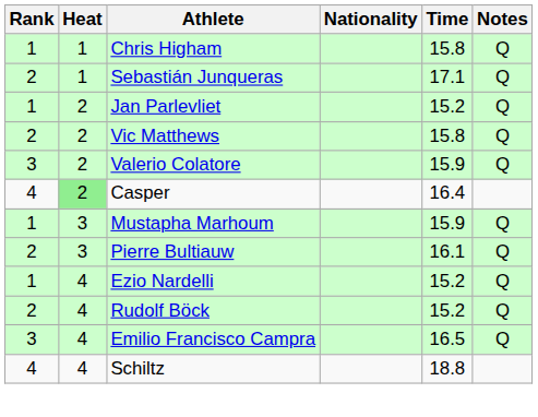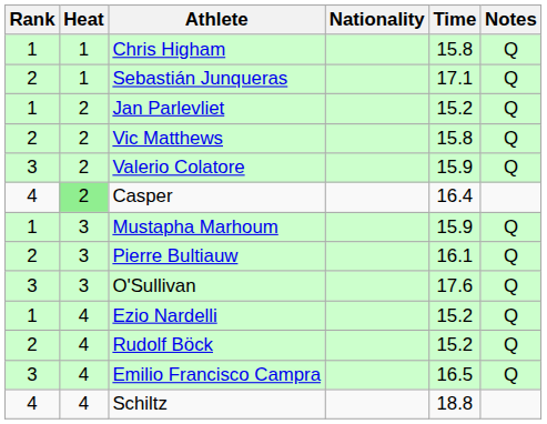 <table class="wikitable sortable" style="text-align:center">
 <tr>
 <th>Rank</th>
 <th>Heat</th>
 <th>Athlete</th>
 <th>Nationality</th>
 <th>Time</th>
 <th>Notes</th>
 </tr>
 <tr bgcolor=ccffcc>
 <td>1</td>
 <td>1</td>
 <td align=left><a href='#'>Chris Higham</a></td>
 <td align=left></td>
 <td>15.8</td>
 <td>Q</td>
 </tr>
 <tr bgcolor=ccffcc>
 <td>2</td>
 <td>1</td>
 <td align=left><a href='#'>Sebastián Junqueras</a></td>
 <td align=left></td>
 <td>17.1</td>
 <td>Q</td>
 </tr>
 <tr bgcolor=ccffcc>
 <td>1</td>
 <td>2</td>
 <td align=left><a href='#'>Jan Parlevliet</a></td>
 <td align=left></td>
 <td>15.2</td>
 <td>Q</td>
 </tr>
 <tr bgcolor=ccffcc>
 <td>2</td>
 <td>2</td>
 <td align=left><a href='#'>Vic Matthews</a></td>
 <td align=left></td>
 <td>15.8</td>
 <td>Q</td>
 </tr>
 <tr bgcolor=ccffcc>
 <td>3</td>
 <td>2</td>
 <td align=left><a href='#'>Valerio Colatore</a></td>
 <td align=left></td>
 <td>15.9</td>
 <td>Q</td>
 </tr>
 <tr>
 <td>4</td>
 <td style="background: lightgreen;">2</td>
 <td align=left>Casper</td>
 <td align=left></td>
 <td>16.4</td>
 <td></td>
 </tr>
 <tr bgcolor=ccffcc>
 <td>1</td>
 <td>3</td>
 <td align=left><a href='#'>Mustapha Marhoum</a></td>
 <td align=left></td>
 <td>15.9</td>
 <td>Q</td>
 </tr>
 <tr bgcolor=ccffcc>
 <td>2</td>
 <td>3</td>
 <td align=left><a href='#'>Pierre Bultiauw</a></td>
 <td align=left></td>
 <td>16.1</td>
 <td>Q</td>
 </tr>
 <tr bgcolor=ccffcc>
+<td>3</td>
+<td>3</td>
+<td align=left>O'Sullivan</td>
+<td align=left></td>
+<td>17.6</td>
+<td>Q</td>
+</tr>
+<tr bgcolor=ccffcc>
 <td>1</td>
 <td>4</td>
 <td align=left><a href='#'>Ezio Nardelli</a></td>
 <td align=left></td>
 <td>15.2</td>
 <td>Q</td>
 </tr>
 <tr bgcolor=ccffcc>
 <td>2</td>
 <td>4</td>
 <td align=left><a href='#'>Rudolf Böck</a></td>
 <td align=left></td>
 <td>15.2</td>
 <td>Q</td>
 </tr>
 <tr bgcolor=ccffcc>
 <td>3</td>
 <td>4</td>
 <td align=left><a href='#'>Emilio Francisco Campra</a></td>
 <td align=left></td>
 <td>16.5</td>
 <td>Q</td>
 </tr>
 <tr>
 <td>4</td>
 <td>4</td>
 <td align=left>Schiltz</td>
 <td align=left></td>
 <td>18.8</td>
 <td></td>
 </tr>
 </table>
